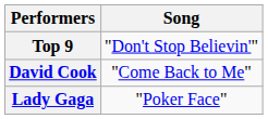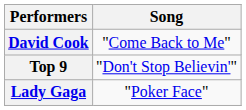 <table class="wikitable" style="text-align:center;">
 <tr>
 <th scope="col">Performers</th>
 <th scope="col">Song</th>
 </tr>
 <tr>
+<th scope="row"><a href='#'>David Cook</a></th>
+<td>"<a href='#'>Come Back to Me</a>"</td>
+</tr>
+<tr>
 <th scope="row">Top 9</th>
 <td>"<a href='#'>Don't Stop Believin'</a>"</td>
-</tr>
-<tr>
-<th scope="row"><a href='#'>David Cook</a></th>
-<td>"<a href='#'>Come Back to Me</a>"</td>
 </tr>
 <tr>
 <th scope="row"><a href='#'>Lady Gaga</a></th>
 <td>"<a href='#'>Poker Face</a>"</td>
 </tr>
 </table>
